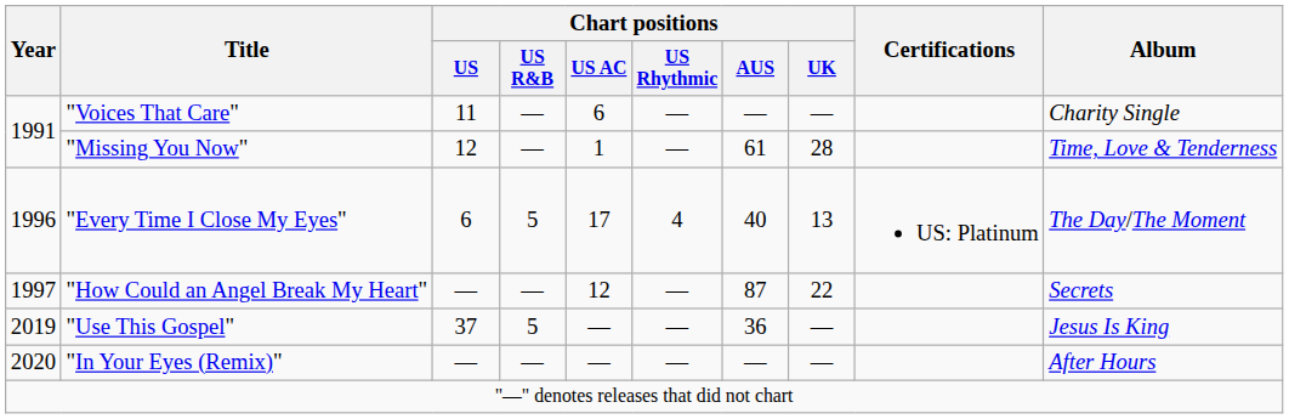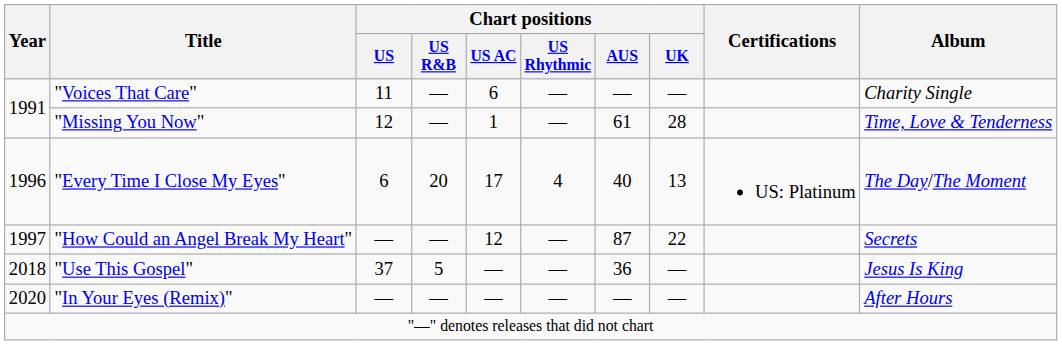 <table class="wikitable">
 <tr>
 <th scope="col" rowspan="2">Year</th>
 <th scope="col" rowspan="2">Title</th>
 <th scope="col" colspan="6">Chart positions</th>
 <th scope="col" rowspan="2">Certifications</th>
 <th scope="col" rowspan="2">Album</th>
 </tr>
 <tr>
 <th scope="col" style="width:3em;font-size:85%"><a href='#'>US</a><br></th>
 <th scope="col" style="width:3em;font-size:85%"><a href='#'>US R&B</a><br></th>
 <th scope="col" style="width:3em;font-size:85%"><a href='#'>US AC</a><br></th>
 <th scope="col" style="width:3em;font-size:85%"><a href='#'>US Rhythmic</a><br></th>
 <th scope="col" style="width:3em;font-size:85%"><a href='#'>AUS</a><br></th>
 <th scope="col" style="width:3em;font-size:85%"><a href='#'>UK</a><br></th>
 </tr>
 <tr>
 <td rowspan="2">1991</td>
 <td>"<a href='#'>Voices That Care</a>" </td>
 <td style="text-align:center;">11</td>
 <td style="text-align:center;">—</td>
 <td style="text-align:center;">6</td>
 <td style="text-align:center;">—</td>
 <td style="text-align:center;">—</td>
 <td style="text-align:center;">—</td>
 <td></td>
 <td><em>Charity Single</em></td>
 </tr>
 <tr>
 <td>"<a href='#'>Missing You Now</a>" </td>
 <td style="text-align:center;">12</td>
 <td style="text-align:center;">—</td>
 <td style="text-align:center;">1</td>
 <td style="text-align:center;">—</td>
 <td style="text-align:center;">61</td>
 <td style="text-align:center;">28</td>
 <td></td>
 <td><em><a href='#'>Time, Love & Tenderness</a></em></td>
 </tr>
 <tr>
 <td>1996</td>
 <td>"<a href='#'>Every Time I Close My Eyes</a>" </td>
 <td style="text-align:center;">6</td>
-<td style="text-align:center;">5</td>
+<td style="text-align:center;">20</td>
 <td style="text-align:center;">17</td>
 <td style="text-align:center;">4</td>
 <td style="text-align:center;">40</td>
 <td style="text-align:center;">13</td>
 <td><br><ul><li>US: Platinum</li></ul></td>
 <td><em><a href='#'>The Day</a></em>/<em><a href='#'>The Moment</a></em></td>
 </tr>
 <tr>
 <td>1997</td>
 <td>"<a href='#'>How Could an Angel Break My Heart</a>" </td>
 <td style="text-align:center;">—</td>
 <td style="text-align:center;">—</td>
 <td style="text-align:center;">12</td>
 <td style="text-align:center;">—</td>
 <td style="text-align:center;">87</td>
 <td style="text-align:center;">22</td>
 <td></td>
 <td><em><a href='#'>Secrets</a></em></td>
 </tr>
 <tr>
-<td>2019</td>
+<td>2018</td>
 <td>"<a href='#'>Use This Gospel</a>" </td>
 <td style="text-align:center;">37</td>
 <td style="text-align:center;">5</td>
 <td style="text-align:center;">—</td>
 <td style="text-align:center;">—</td>
 <td style="text-align:center;">36</td>
 <td style="text-align:center;">—</td>
 <td></td>
 <td><em><a href='#'>Jesus Is King</a></em></td>
 </tr>
 <tr>
 <td>2020</td>
 <td>"<a href='#'>In Your Eyes (Remix)</a>" </td>
 <td style="text-align:center;">—</td>
 <td style="text-align:center;">—</td>
 <td style="text-align:center;">—</td>
 <td style="text-align:center;">—</td>
 <td style="text-align:center;">—</td>
 <td style="text-align:center;">—</td>
 <td></td>
 <td><em><a href='#'>After Hours</a></em></td>
 </tr>
 <tr>
 <td align=center colspan=11 style=font-size:85%>"—" denotes releases that did not chart</td>
 </tr>
 </table>
